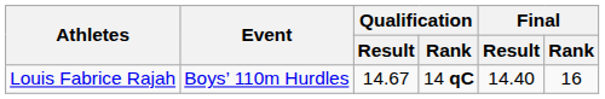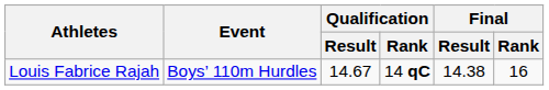 <table class="wikitable" border="1" style="font-size:90%">
 <tr>
 <th rowspan=2>Athletes</th>
 <th rowspan=2>Event</th>
 <th colspan=2>Qualification</th>
 <th colspan=2>Final</th>
 </tr>
 <tr>
 <th>Result</th>
 <th>Rank</th>
 <th>Result</th>
 <th>Rank</th>
 </tr>
 <tr>
 <td><a href='#'>Louis Fabrice Rajah</a></td>
 <td><a href='#'>Boys’ 110m Hurdles</a></td>
 <td align=center>14.67</td>
 <td align=center>14 <strong>qC</strong></td>
-<td align=center>14.40</td>
+<td align=center>14.38</td>
 <td align=center>16</td>
 </tr>
 </table>
